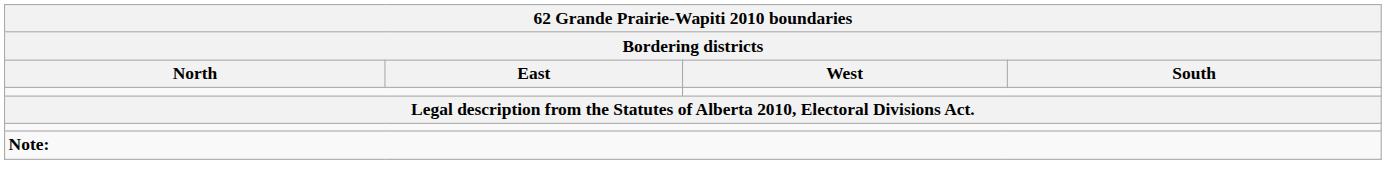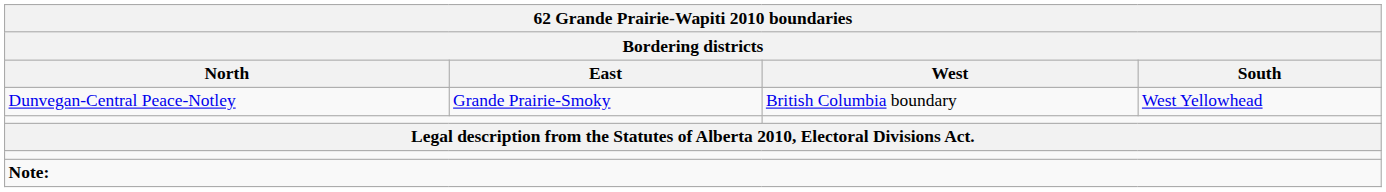 <table class="wikitable collapsible collapsed" style="width:100%;">
 <tr>
 <th colspan=4>62 Grande Prairie-Wapiti 2010 boundaries</th>
 </tr>
 <tr>
 <th colspan=4>Bordering districts</th>
 </tr>
 <tr>
 <th>North</th>
 <th>East</th>
 <th>West</th>
 <th>South</th>
+</tr>
+<tr>
+<td><a href='#'>Dunvegan-Central Peace-Notley</a></td>
+<td><a href='#'>Grande Prairie-Smoky</a></td>
+<td><a href='#'>British Columbia</a> boundary</td>
+<td><a href='#'>West Yellowhead</a></td>
 </tr>
 <tr>
 <td colspan=2 align=center></td>
 <td colspan=2 align=center></td>
 </tr>
 <tr>
 <th colspan=4>Legal description from the Statutes of Alberta 2010, Electoral Divisions Act.</th>
 </tr>
 <tr>
 <td colspan=4></td>
 </tr>
 <tr>
 <td colspan=4><strong>Note:</strong></td>
 </tr>
 </table>
